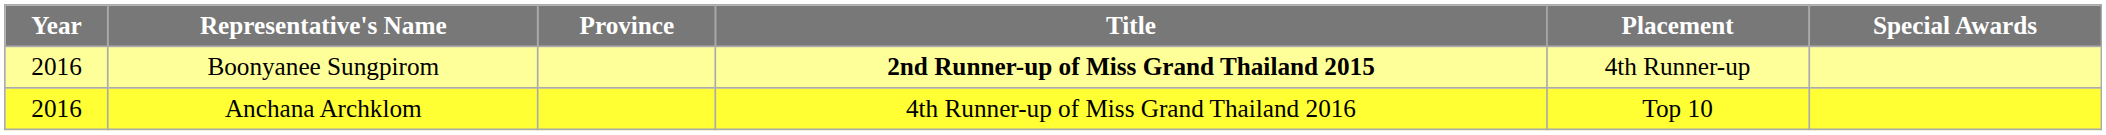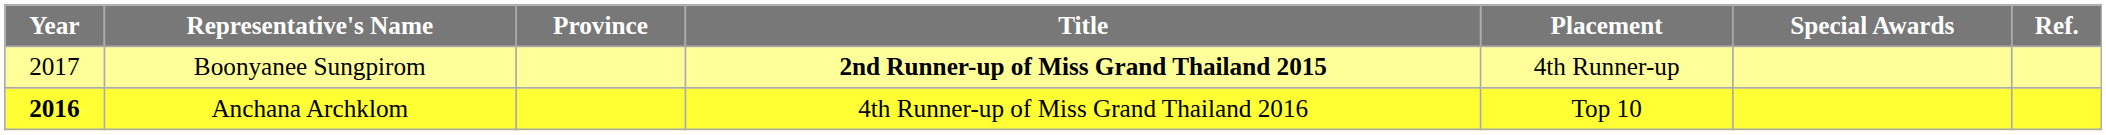 <table class="wikitable" style="font-size: 95%; text-align:center; width:100%">
 <tr>
 <th style="background-color:#787878;color:#FFFFFF;">Year</th>
 <th style="background-color:#787878;color:#FFFFFF;">Representative's Name</th>
 <th style="background-color:#787878;color:#FFFFFF;">Province</th>
 <th style="background-color:#787878;color:#FFFFFF;">Title</th>
 <th style="background-color:#787878;color:#FFFFFF;">Placement</th>
 <th style="background-color:#787878;color:#FFFFFF;">Special Awards</th>
+<th style="background-color:#787878;color:#FFFFFF;">Ref.</th>
 </tr>
 <tr style="background-color:#FFFF99; ">
-<td>2016</td>
+<td>2017</td>
 <td>Boonyanee Sungpirom</td>
 <td></td>
 <td><strong>2nd Runner-up of Miss Grand Thailand 2015</strong></td>
 <td>4th Runner-up</td>
 <td style="background:;"></td>
+<td></td>
 </tr>
 <tr style="background-color:#FFFF33; ">
-<td>2016</td>
+<td><strong>2016</strong></td>
 <td>Anchana Archklom</td>
 <td></td>
 <td>4th Runner-up of Miss Grand Thailand 2016</td>
 <td>Top 10</td>
 <td style="background:;"></td>
+<td></td>
 </tr>
 </table>
